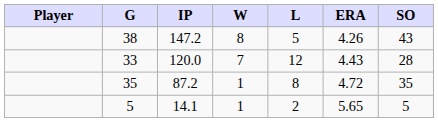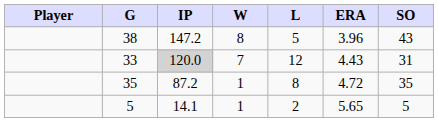 <table class="wikitable sortable">
 <tr>
 <th style="background:#ddf; width:16%;">Player</th>
 <th style="background:#ddf; width:9%;">G</th>
 <th style="background:#ddf; width:9%;">IP</th>
 <th style="background:#ddf; width:9%;">W</th>
 <th style="background:#ddf; width:9%;">L</th>
 <th style="background:#ddf; width:9%;">ERA</th>
 <th style="background:#ddf; width:9%;">SO</th>
 </tr>
 <tr style="text-align:center;">
 <td></td>
 <td>38</td>
 <td>147.2</td>
 <td>8</td>
 <td>5</td>
-<td>4.26</td>
+<td>3.96</td>
 <td>43</td>
 </tr>
 <tr style="text-align:center;">
 <td></td>
 <td>33</td>
-<td>120.0</td>
+<td style="background: lightgrey;">120.0</td>
 <td>7</td>
 <td>12</td>
 <td>4.43</td>
-<td>28</td>
+<td>31</td>
 </tr>
 <tr style="text-align:center;">
 <td></td>
 <td>35</td>
 <td>87.2</td>
 <td>1</td>
 <td>8</td>
 <td>4.72</td>
 <td>35</td>
 </tr>
 <tr style="text-align:center;">
 <td></td>
 <td>5</td>
 <td>14.1</td>
 <td>1</td>
 <td>2</td>
 <td>5.65</td>
 <td>5</td>
 </tr>
 </table>
